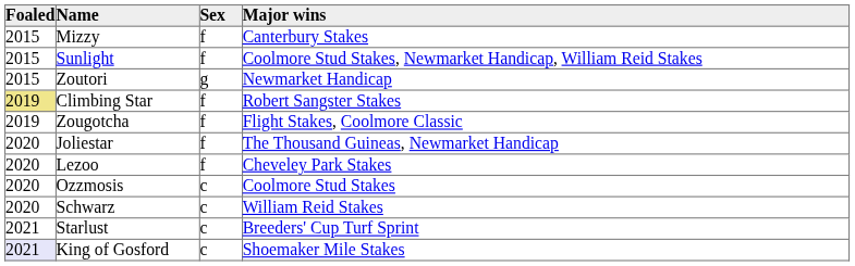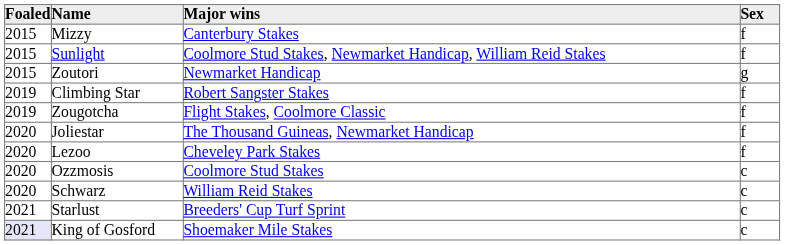 <table border="1" cellpadding="0" style="border-collapse: collapse; font-size:90%">
 <tr bgcolor="#eeeeee">
 <td width="35px"><strong>Foaled</strong></td>
 <td width="120px"><strong>Name</strong></td>
+<td width="510px"><strong>Major wins</strong></td>
 <td width="35px"><strong>Sex</strong></td>
-<td width="510px"><strong>Major wins</strong></td>
 </tr>
 <tr>
 <td>2015</td>
 <td>Mizzy</td>
+<td><a href='#'>Canterbury Stakes</a></td>
 <td>f</td>
-<td><a href='#'>Canterbury Stakes</a></td>
 </tr>
 <tr>
 <td>2015</td>
 <td><a href='#'>Sunlight</a></td>
+<td><a href='#'>Coolmore Stud Stakes</a>, <a href='#'>Newmarket Handicap</a>, <a href='#'>William Reid Stakes</a></td>
 <td>f</td>
-<td><a href='#'>Coolmore Stud Stakes</a>, <a href='#'>Newmarket Handicap</a>, <a href='#'>William Reid Stakes</a></td>
 </tr>
 <tr>
 <td>2015</td>
 <td>Zoutori</td>
+<td><a href='#'>Newmarket Handicap</a></td>
 <td>g</td>
-<td><a href='#'>Newmarket Handicap</a></td>
 </tr>
 <tr>
-<td style="background: khaki;">2019</td>
+<td>2019</td>
 <td>Climbing Star</td>
+<td><a href='#'>Robert Sangster Stakes</a></td>
 <td>f</td>
-<td><a href='#'>Robert Sangster Stakes</a></td>
 </tr>
 <tr>
 <td>2019</td>
 <td>Zougotcha</td>
+<td><a href='#'>Flight Stakes</a>, <a href='#'>Coolmore Classic</a></td>
 <td>f</td>
-<td><a href='#'>Flight Stakes</a>, <a href='#'>Coolmore Classic</a></td>
 </tr>
 <tr>
 <td>2020</td>
 <td>Joliestar</td>
+<td><a href='#'>The Thousand Guineas</a>, <a href='#'>Newmarket Handicap</a></td>
 <td>f</td>
-<td><a href='#'>The Thousand Guineas</a>, <a href='#'>Newmarket Handicap</a></td>
 </tr>
 <tr>
 <td>2020</td>
 <td>Lezoo</td>
+<td><a href='#'>Cheveley Park Stakes</a></td>
 <td>f</td>
-<td><a href='#'>Cheveley Park Stakes</a></td>
 </tr>
 <tr>
 <td>2020</td>
 <td>Ozzmosis</td>
+<td><a href='#'>Coolmore Stud Stakes</a></td>
 <td>c</td>
-<td><a href='#'>Coolmore Stud Stakes</a></td>
 </tr>
 <tr>
 <td>2020</td>
 <td>Schwarz</td>
+<td><a href='#'>William Reid Stakes</a></td>
 <td>c</td>
-<td><a href='#'>William Reid Stakes</a></td>
 </tr>
 <tr>
 <td>2021</td>
 <td>Starlust</td>
+<td><a href='#'>Breeders' Cup Turf Sprint</a></td>
 <td>c</td>
-<td><a href='#'>Breeders' Cup Turf Sprint</a></td>
 </tr>
 <tr>
 <td style="background: lavender;">2021</td>
 <td>King of Gosford</td>
+<td><a href='#'>Shoemaker Mile Stakes</a></td>
 <td>c</td>
-<td><a href='#'>Shoemaker Mile Stakes</a></td>
 </tr>
 </table>
